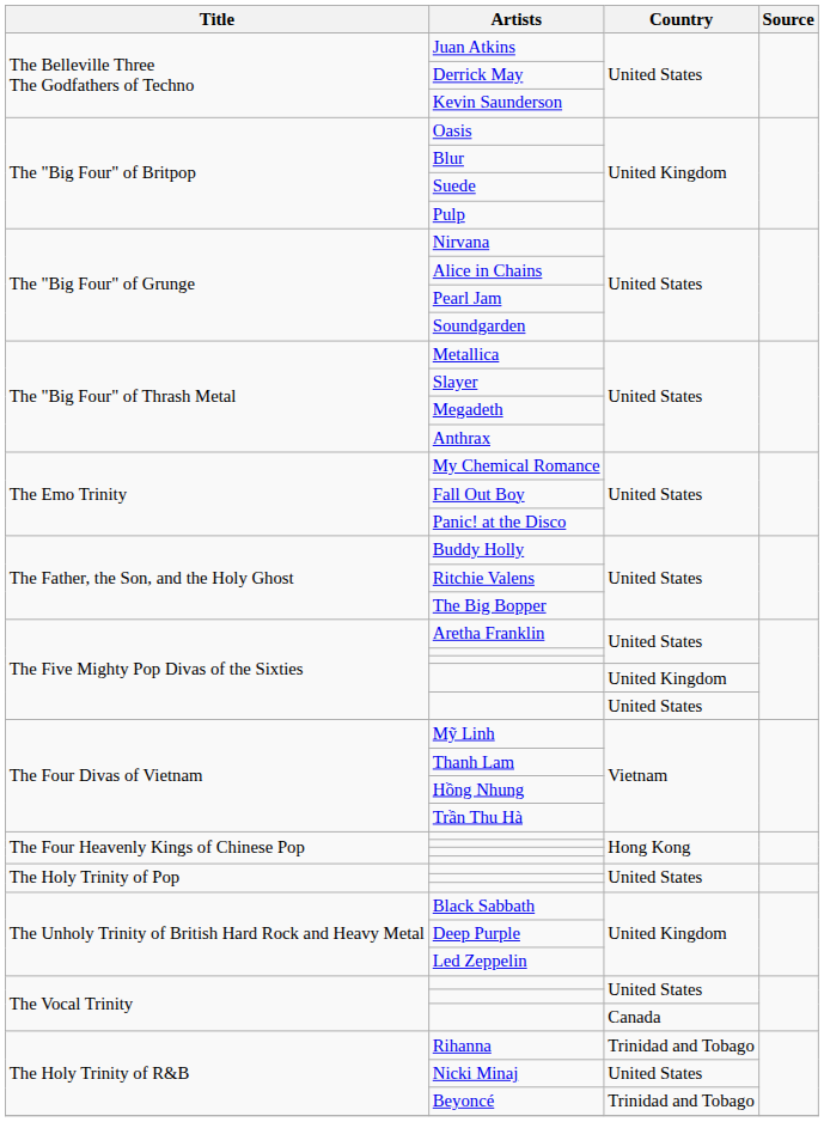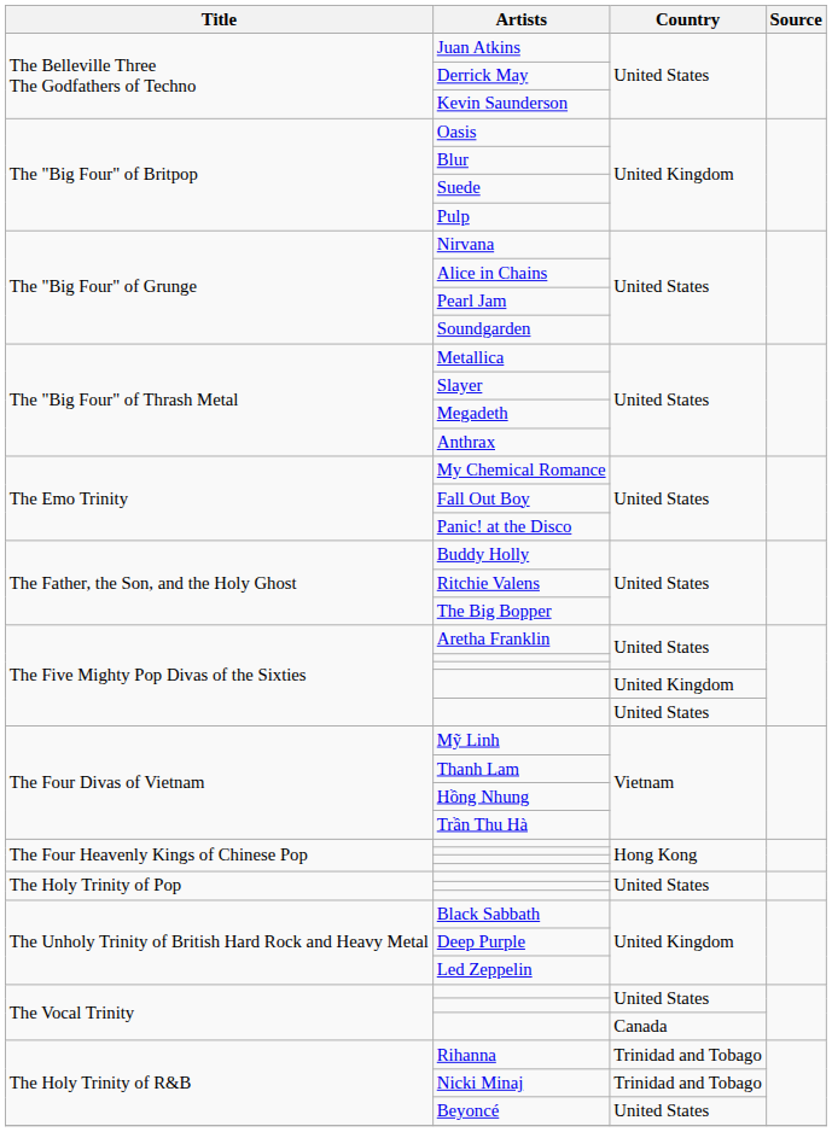 <table class="wikitable sortable">
 <tr>
 <th>Title</th>
 <th>Artists</th>
 <th>Country</th>
 <th class="unsortable">Source</th>
 </tr>
 <tr>
 <td rowspan="3">The Belleville Three<br>The Godfathers of Techno</td>
 <td><a href='#'>Juan Atkins</a></td>
 <td rowspan="3">United States</td>
 <td rowspan="3"></td>
 </tr>
 <tr>
 <td><a href='#'>Derrick May</a></td>
 </tr>
 <tr>
 <td><a href='#'>Kevin Saunderson</a></td>
 </tr>
 <tr>
 <td rowspan="4">The "Big Four" of Britpop</td>
 <td><a href='#'>Oasis</a></td>
 <td rowspan="4">United Kingdom</td>
 <td rowspan="4"></td>
 </tr>
 <tr>
 <td><a href='#'>Blur</a></td>
 </tr>
 <tr>
 <td><a href='#'>Suede</a></td>
 </tr>
 <tr>
 <td><a href='#'>Pulp</a></td>
 </tr>
 <tr>
 <td rowspan="4">The "Big Four" of Grunge</td>
 <td><a href='#'>Nirvana</a></td>
 <td rowspan="4">United States</td>
 <td rowspan="4"></td>
 </tr>
 <tr>
 <td><a href='#'>Alice in Chains</a></td>
 </tr>
 <tr>
 <td><a href='#'>Pearl Jam</a></td>
 </tr>
 <tr>
 <td><a href='#'>Soundgarden</a></td>
 </tr>
 <tr>
 <td rowspan="4">The "Big Four" of Thrash Metal</td>
 <td><a href='#'>Metallica</a></td>
 <td rowspan="4">United States</td>
 <td rowspan="4"></td>
 </tr>
 <tr>
 <td><a href='#'>Slayer</a></td>
 </tr>
 <tr>
 <td><a href='#'>Megadeth</a></td>
 </tr>
 <tr>
 <td><a href='#'>Anthrax</a></td>
 </tr>
 <tr>
 <td rowspan="3">The Emo Trinity</td>
 <td><a href='#'>My Chemical Romance</a></td>
 <td rowspan="3">United States</td>
 <td rowspan="3"></td>
 </tr>
 <tr>
 <td><a href='#'>Fall Out Boy</a></td>
 </tr>
 <tr>
 <td><a href='#'>Panic! at the Disco</a></td>
 </tr>
 <tr>
 <td rowspan="3">The Father, the Son, and the Holy Ghost</td>
 <td><a href='#'>Buddy Holly</a></td>
 <td rowspan="3">United States</td>
 <td rowspan="3"></td>
 </tr>
 <tr>
 <td><a href='#'>Ritchie Valens</a></td>
 </tr>
 <tr>
 <td><a href='#'>The Big Bopper</a></td>
 </tr>
 <tr>
 <td rowspan="5">The Five Mighty Pop Divas of the Sixties</td>
 <td><a href='#'>Aretha Franklin</a></td>
 <td rowspan="3">United States</td>
 <td rowspan="5"></td>
 </tr>
 <tr>
 <td></td>
 </tr>
 <tr>
 <td></td>
 </tr>
 <tr>
 <td></td>
 <td>United Kingdom</td>
 </tr>
 <tr>
 <td></td>
 <td>United States</td>
 </tr>
 <tr>
 <td rowspan="4">The Four Divas of Vietnam</td>
 <td><a href='#'>Mỹ Linh</a></td>
 <td rowspan="4">Vietnam</td>
 <td rowspan="4"></td>
 </tr>
 <tr>
 <td><a href='#'>Thanh Lam</a></td>
 </tr>
 <tr>
 <td><a href='#'>Hồng Nhung</a></td>
 </tr>
 <tr>
 <td><a href='#'>Trần Thu Hà</a></td>
 </tr>
 <tr>
 <td rowspan="4">The Four Heavenly Kings of Chinese Pop</td>
 <td></td>
 <td rowspan="4">Hong Kong</td>
 <td rowspan="4"></td>
 </tr>
 <tr>
 <td></td>
 </tr>
 <tr>
 <td></td>
 </tr>
 <tr>
 <td></td>
 </tr>
 <tr>
 <td rowspan="3">The Holy Trinity of Pop</td>
 <td></td>
 <td rowspan="3">United States</td>
 <td rowspan="3"></td>
 </tr>
 <tr>
 <td></td>
 </tr>
 <tr>
 <td></td>
 </tr>
 <tr>
 <td rowspan="3">The Unholy Trinity of British Hard Rock and Heavy Metal</td>
 <td><a href='#'>Black Sabbath</a></td>
 <td rowspan="3">United Kingdom</td>
 <td rowspan="3"></td>
 </tr>
 <tr>
 <td><a href='#'>Deep Purple</a></td>
 </tr>
 <tr>
 <td><a href='#'>Led Zeppelin</a></td>
 </tr>
 <tr>
 <td rowspan="3">The Vocal Trinity</td>
 <td></td>
 <td rowspan="2">United States</td>
 <td rowspan="3"></td>
 </tr>
 <tr>
 <td></td>
 </tr>
 <tr>
 <td></td>
 <td>Canada</td>
 </tr>
 <tr>
 <td rowspan="3">The Holy Trinity of R&B</td>
 <td><a href='#'>Rihanna</a></td>
 <td>Trinidad and Tobago</td>
 <td rowspan="3"><br></td>
 </tr>
 <tr>
 <td><a href='#'>Nicki Minaj</a></td>
-<td>United States</td>
+<td>Trinidad and Tobago</td>
 </tr>
 <tr>
 <td><a href='#'>Beyoncé</a></td>
-<td>Trinidad and Tobago</td>
+<td>United States</td>
 </tr>
 <tr>
 </tr>
 </table>
